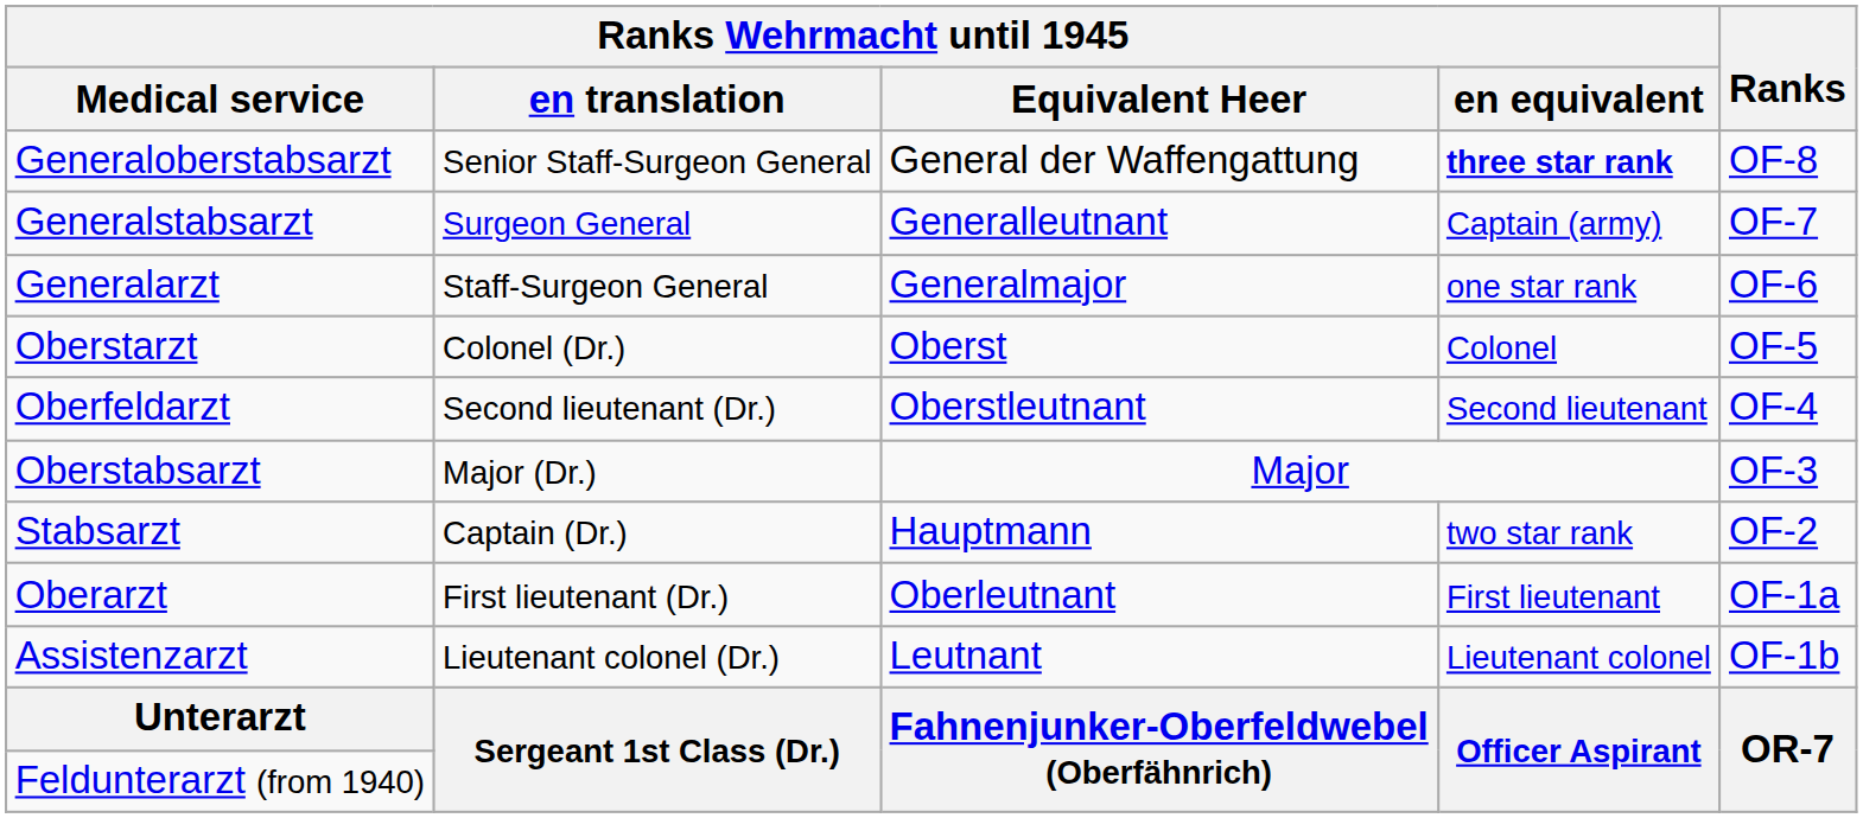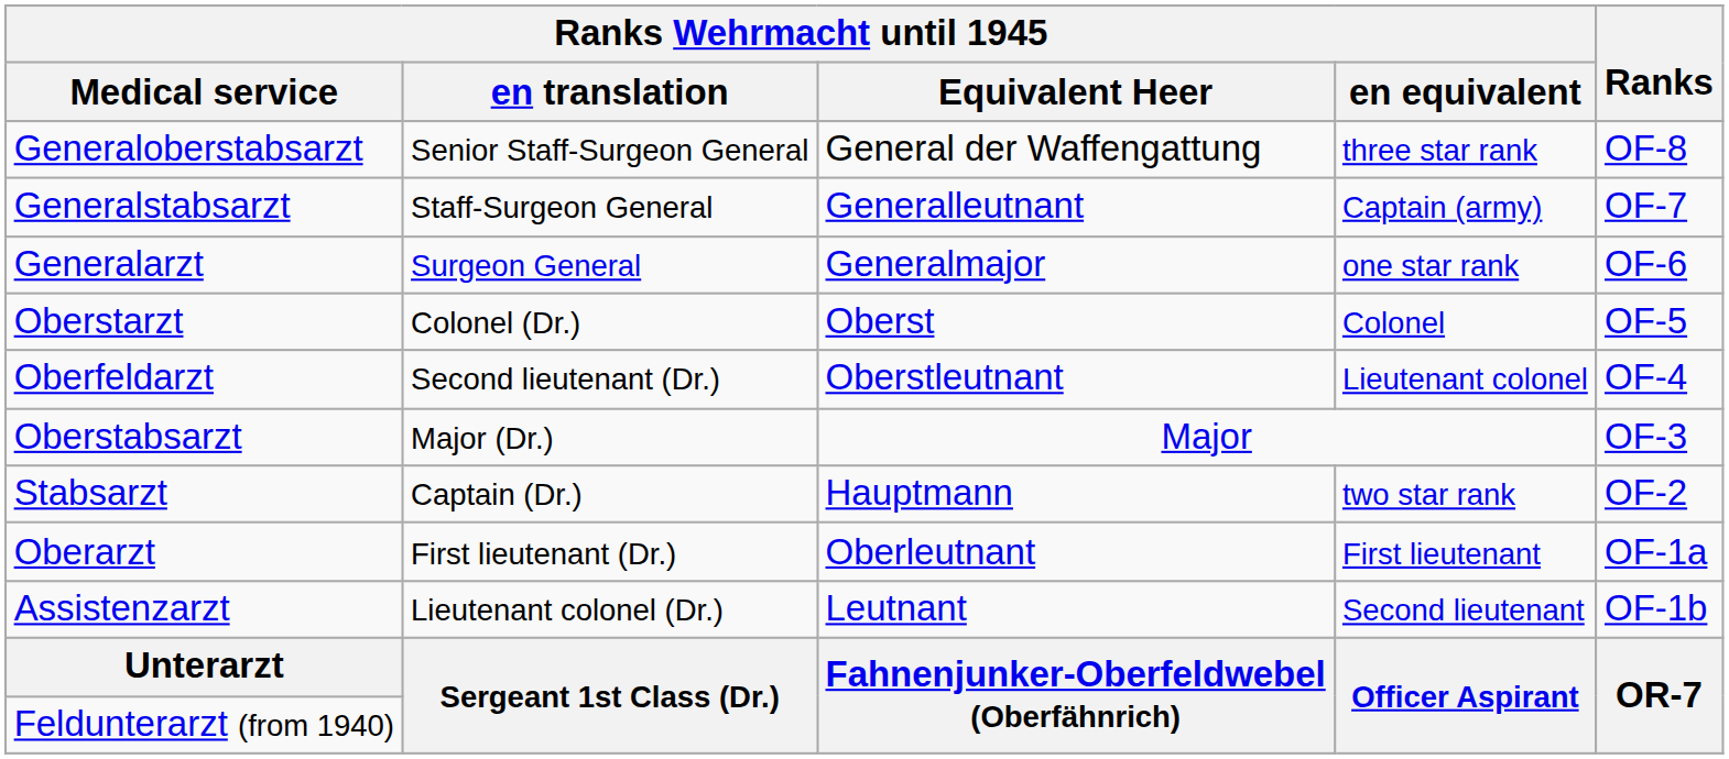 <table class="wikitable">
 <tr>
 <th colspan="4">Ranks <a href='#'>Wehrmacht</a> until 1945</th>
 <th rowspan="2"><br>Ranks</th>
 </tr>
 <tr align="center">
 <th>Medical service</th>
 <th><a href='#'>en</a> translation</th>
 <th>Equivalent Heer</th>
 <th>en equivalent</th>
 </tr>
 <tr>
 <td><a href='#'>Generaloberstabsarzt</a></td>
 <td><small>Senior Staff-Surgeon General</small></td>
 <td>General der Waffengattung</td>
-<td><strong><small><a href='#'>three star rank</a></small></strong></td>
+<td><small><a href='#'>three star rank</a></small></td>
 <td><a href='#'>OF-8</a></td>
 </tr>
 <tr>
 <td><a href='#'>Generalstabsarzt</a></td>
-<td><small><a href='#'>Surgeon General</a></small></td>
+<td><small>Staff-Surgeon General</small></td>
 <td><a href='#'>Generalleutnant</a></td>
 <td><small><a href='#'>Captain (army)</a></small></td>
 <td><a href='#'>OF-7</a></td>
 </tr>
 <tr>
 <td><a href='#'>Generalarzt</a></td>
-<td><small>Staff-Surgeon General</small></td>
+<td><small><a href='#'>Surgeon General</a></small></td>
 <td><a href='#'>Generalmajor</a></td>
 <td><small><a href='#'>one star rank</a></small></td>
 <td><a href='#'>OF-6</a></td>
 </tr>
 <tr>
 <td><a href='#'>Oberstarzt</a></td>
 <td><small>Colonel (Dr.)</small></td>
 <td><a href='#'>Oberst</a></td>
 <td><small><a href='#'>Colonel</a></small></td>
 <td><a href='#'>OF-5</a></td>
 </tr>
 <tr>
 <td><a href='#'>Oberfeldarzt</a></td>
 <td><small>Second lieutenant (Dr.)</small></td>
 <td><a href='#'>Oberstleutnant</a></td>
-<td><small><a href='#'>Second lieutenant</a></small></td>
+<td><small><a href='#'>Lieutenant colonel</a></small></td>
 <td><a href='#'>OF-4</a></td>
 </tr>
 <tr>
 <td><a href='#'>Oberstabsarzt</a></td>
 <td><small>Major (Dr.)</small></td>
 <td colspan="2" style="text-align:center;"><a href='#'>Major</a></td>
 <td><a href='#'>OF-3</a></td>
 </tr>
 <tr>
 <td><a href='#'>Stabsarzt</a></td>
 <td><small>Captain (Dr.)</small></td>
 <td><a href='#'>Hauptmann</a></td>
 <td><small><a href='#'>two star rank</a></small></td>
 <td><a href='#'>OF-2</a></td>
 </tr>
 <tr>
 <td><a href='#'>Oberarzt</a></td>
 <td><small>First lieutenant (Dr.)</small></td>
 <td><a href='#'>Oberleutnant</a></td>
 <td><small><a href='#'>First lieutenant</a></small></td>
 <td><a href='#'>OF-1a</a></td>
 </tr>
 <tr>
 <td><a href='#'>Assistenzarzt</a></td>
 <td><small>Lieutenant colonel (Dr.)</small></td>
 <td><a href='#'>Leutnant</a></td>
-<td><small><a href='#'>Lieutenant colonel</a></small></td>
+<td><small><a href='#'>Second lieutenant</a></small></td>
 <td><a href='#'>OF-1b</a></td>
 </tr>
 <tr>
 <th><span><strong>Unterarzt</strong></span></th>
 <th rowspan="2"><small>Sergeant 1st Class (Dr.)</small></th>
 <th rowspan="2"><a href='#'>Fahnenjunker-Oberfeldwebel</a> <br><small>(Oberfähnrich)</small></th>
 <th rowspan="2"><small><a href='#'>Officer Aspirant</a></small></th>
 <th rowspan="2">OR-7</th>
 </tr>
 <tr>
 <td><a href='#'>Feldunterarzt</a> <small>(from 1940)</small></td>
 </tr>
 </table>
